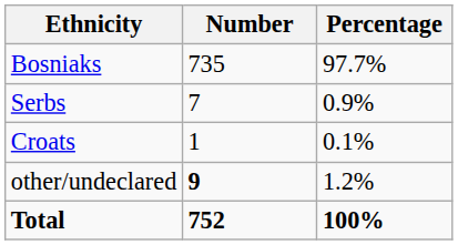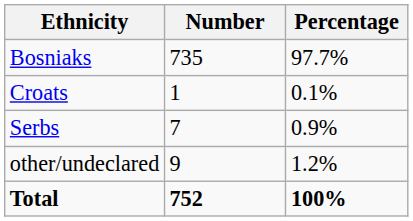 <table class="wikitable">
 <tr>
 <th width="100px">Ethnicity</th>
 <th width="80px">Number</th>
 <th width="80px">Percentage</th>
 </tr>
 <tr>
 <td><a href='#'>Bosniaks</a></td>
 <td>735</td>
 <td>97.7%</td>
 </tr>
 <tr>
+<td><a href='#'>Croats</a></td>
+<td>1</td>
+<td>0.1%</td>
+</tr>
+<tr>
 <td><a href='#'>Serbs</a></td>
 <td>7</td>
 <td>0.9%</td>
 </tr>
 <tr>
-<td><a href='#'>Croats</a></td>
-<td>1</td>
-<td>0.1%</td>
-</tr>
-<tr>
 <td>other/undeclared</td>
-<td><strong>9</strong></td>
+<td>9</td>
 <td>1.2%</td>
 </tr>
 <tr>
 <td><strong>Total</strong></td>
 <td><strong>752</strong></td>
 <td><strong>100%</strong></td>
 </tr>
 </table>
